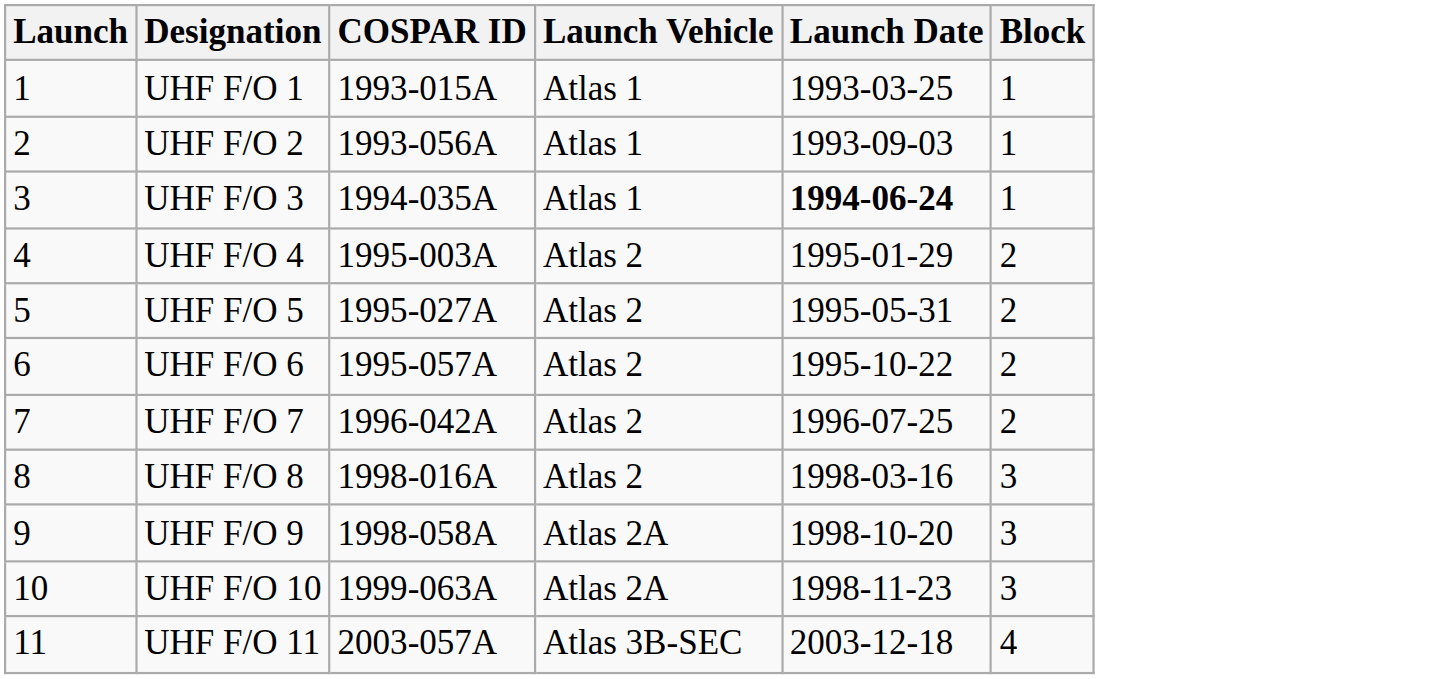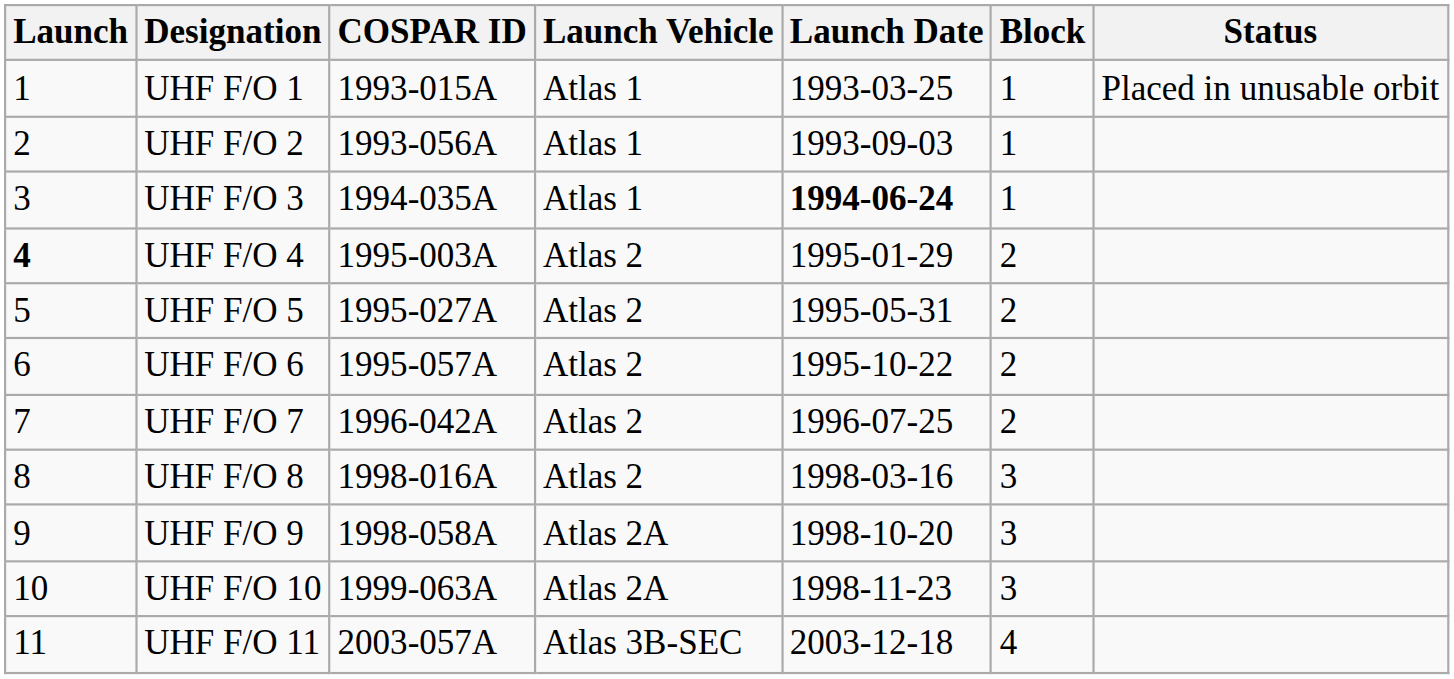 <table class="wikitable">
 <tr>
 <th>Launch</th>
 <th>Designation</th>
 <th>COSPAR ID</th>
 <th>Launch Vehicle</th>
 <th>Launch Date</th>
 <th>Block</th>
+<th>Status</th>
 </tr>
 <tr>
 <td>1</td>
 <td>UHF F/O 1</td>
 <td>1993-015A</td>
 <td>Atlas 1</td>
 <td>1993-03-25</td>
 <td>1</td>
+<td>Placed in unusable orbit</td>
 </tr>
 <tr>
 <td>2</td>
 <td>UHF F/O 2</td>
 <td>1993-056A</td>
 <td>Atlas 1</td>
 <td>1993-09-03</td>
 <td>1</td>
+<td></td>
 </tr>
 <tr>
 <td>3</td>
 <td>UHF F/O 3</td>
 <td>1994-035A</td>
 <td>Atlas 1</td>
 <td><strong>1994-06-24</strong></td>
 <td>1</td>
+<td></td>
 </tr>
 <tr>
-<td>4</td>
+<td><strong>4</strong></td>
 <td>UHF F/O 4</td>
 <td>1995-003A</td>
 <td>Atlas 2</td>
 <td>1995-01-29</td>
 <td>2</td>
+<td></td>
 </tr>
 <tr>
 <td>5</td>
 <td>UHF F/O 5</td>
 <td>1995-027A</td>
 <td>Atlas 2</td>
 <td>1995-05-31</td>
 <td>2</td>
+<td></td>
 </tr>
 <tr>
 <td>6</td>
 <td>UHF F/O 6</td>
 <td>1995-057A</td>
 <td>Atlas 2</td>
 <td>1995-10-22</td>
 <td>2</td>
+<td></td>
 </tr>
 <tr>
 <td>7</td>
 <td>UHF F/O 7</td>
 <td>1996-042A</td>
 <td>Atlas 2</td>
 <td>1996-07-25</td>
 <td>2</td>
+<td></td>
 </tr>
 <tr>
 <td>8</td>
 <td>UHF F/O 8</td>
 <td>1998-016A</td>
 <td>Atlas 2</td>
 <td>1998-03-16</td>
 <td>3</td>
+<td></td>
 </tr>
 <tr>
 <td>9</td>
 <td>UHF F/O 9</td>
 <td>1998-058A</td>
 <td>Atlas 2A</td>
 <td>1998-10-20</td>
 <td>3</td>
+<td></td>
 </tr>
 <tr>
 <td>10</td>
 <td>UHF F/O 10</td>
 <td>1999-063A</td>
 <td>Atlas 2A</td>
 <td>1998-11-23</td>
 <td>3</td>
+<td></td>
 </tr>
 <tr>
 <td>11</td>
 <td>UHF F/O 11</td>
 <td>2003-057A</td>
 <td>Atlas 3B-SEC</td>
 <td>2003-12-18</td>
 <td>4</td>
+<td></td>
 </tr>
 </table>
